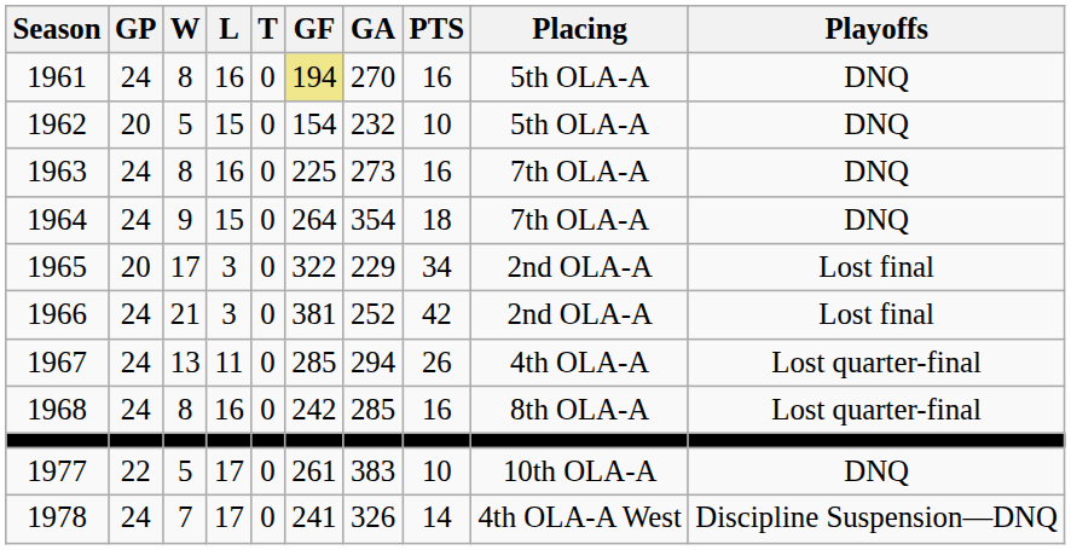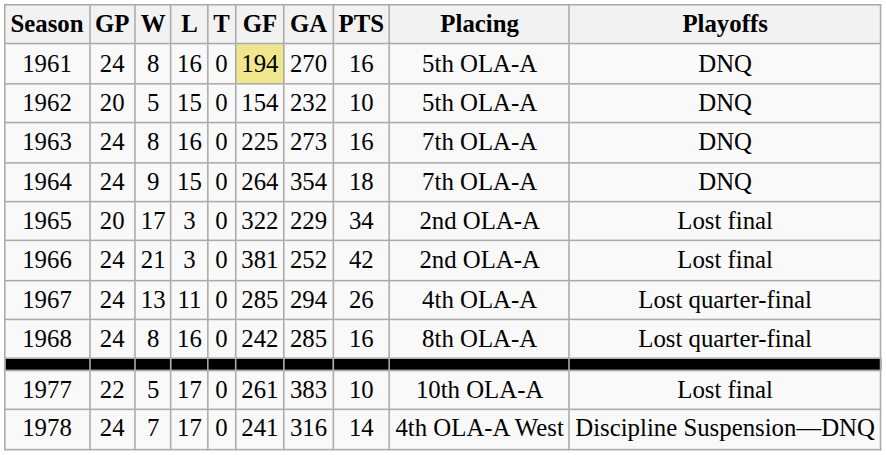 <table class="wikitable" style="text-align:center">
 <tr>
 <th>Season</th>
 <th>GP</th>
 <th>W</th>
 <th>L</th>
 <th>T</th>
 <th>GF</th>
 <th>GA</th>
 <th>PTS</th>
 <th>Placing</th>
 <th>Playoffs</th>
 </tr>
 <tr>
 <td>1961</td>
 <td>24</td>
 <td>8</td>
 <td>16</td>
 <td>0</td>
 <td style="background: khaki;">194</td>
 <td>270</td>
 <td>16</td>
 <td>5th OLA-A</td>
 <td>DNQ</td>
 </tr>
 <tr>
 <td>1962</td>
 <td>20</td>
 <td>5</td>
 <td>15</td>
 <td>0</td>
 <td>154</td>
 <td>232</td>
 <td>10</td>
 <td>5th OLA-A</td>
 <td>DNQ</td>
 </tr>
 <tr>
 <td>1963</td>
 <td>24</td>
 <td>8</td>
 <td>16</td>
 <td>0</td>
 <td>225</td>
 <td>273</td>
 <td>16</td>
 <td>7th OLA-A</td>
 <td>DNQ</td>
 </tr>
 <tr>
 <td>1964</td>
 <td>24</td>
 <td>9</td>
 <td>15</td>
 <td>0</td>
 <td>264</td>
 <td>354</td>
 <td>18</td>
 <td>7th OLA-A</td>
 <td>DNQ</td>
 </tr>
 <tr>
 <td>1965</td>
 <td>20</td>
 <td>17</td>
 <td>3</td>
 <td>0</td>
 <td>322</td>
 <td>229</td>
 <td>34</td>
 <td>2nd OLA-A</td>
 <td>Lost final</td>
 </tr>
 <tr>
 <td>1966</td>
 <td>24</td>
 <td>21</td>
 <td>3</td>
 <td>0</td>
 <td>381</td>
 <td>252</td>
 <td>42</td>
 <td>2nd OLA-A</td>
 <td>Lost final</td>
 </tr>
 <tr>
 <td>1967</td>
 <td>24</td>
 <td>13</td>
 <td>11</td>
 <td>0</td>
 <td>285</td>
 <td>294</td>
 <td>26</td>
 <td>4th OLA-A</td>
 <td>Lost quarter-final</td>
 </tr>
 <tr>
 <td>1968</td>
 <td>24</td>
 <td>8</td>
 <td>16</td>
 <td>0</td>
 <td>242</td>
 <td>285</td>
 <td>16</td>
 <td>8th OLA-A</td>
 <td>Lost quarter-final</td>
 </tr>
 <tr bgcolor="#000000">
 <td></td>
 <td></td>
 <td></td>
 <td></td>
 <td></td>
 <td></td>
 <td></td>
 <td></td>
 <td></td>
 <td></td>
 </tr>
 <tr>
 <td>1977</td>
 <td>22</td>
 <td>5</td>
 <td>17</td>
 <td>0</td>
 <td>261</td>
 <td>383</td>
 <td>10</td>
 <td>10th OLA-A</td>
-<td>DNQ</td>
+<td>Lost final</td>
 </tr>
 <tr>
 <td>1978</td>
 <td>24</td>
 <td>7</td>
 <td>17</td>
 <td>0</td>
 <td>241</td>
-<td>326</td>
+<td>316</td>
 <td>14</td>
 <td>4th OLA-A West</td>
 <td>Discipline Suspension—DNQ</td>
 </tr>
 </table>
